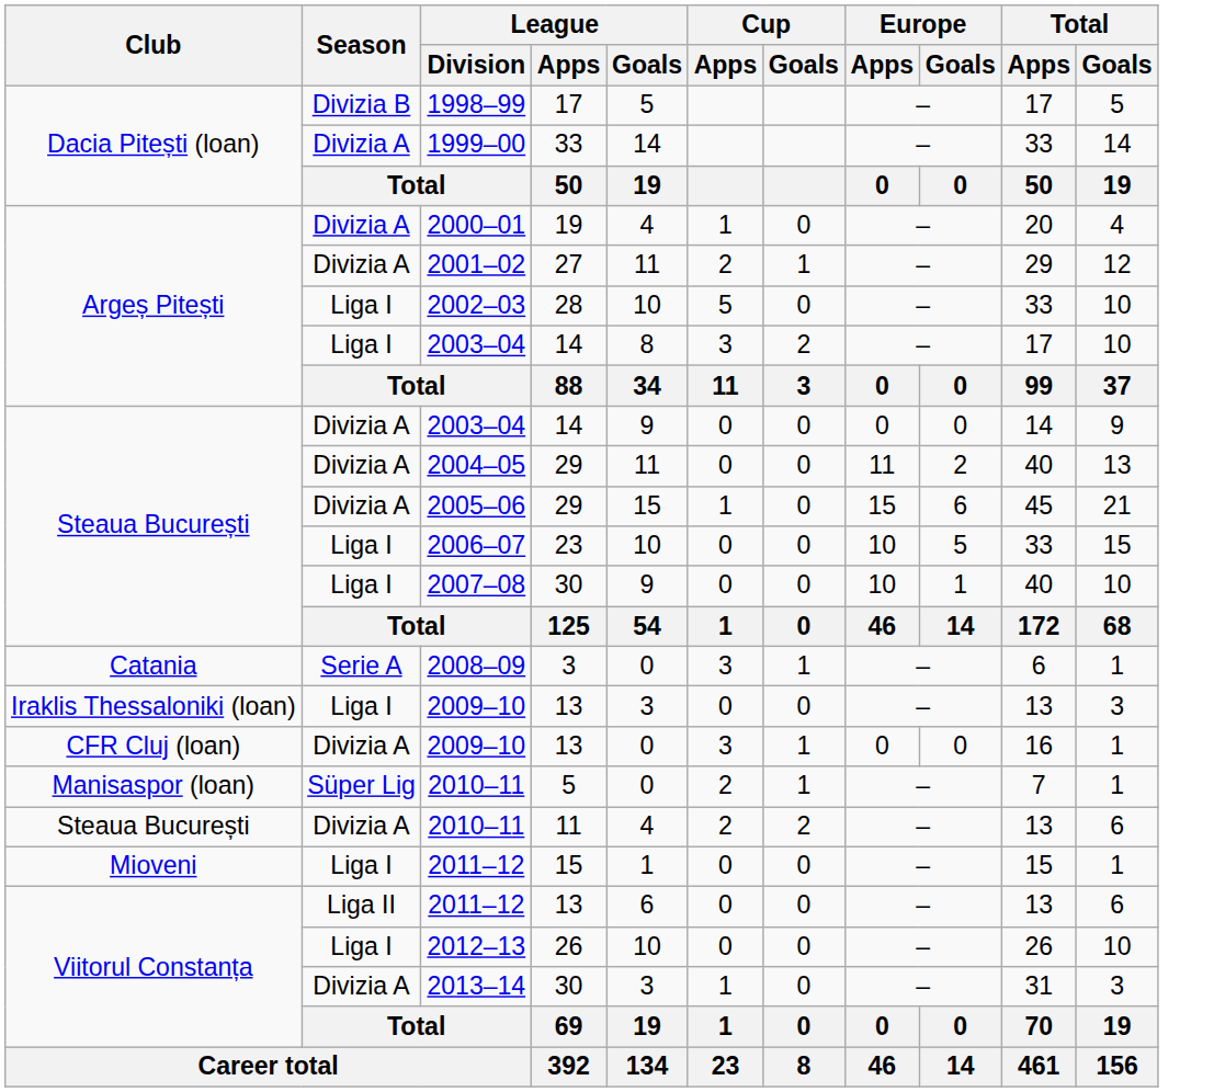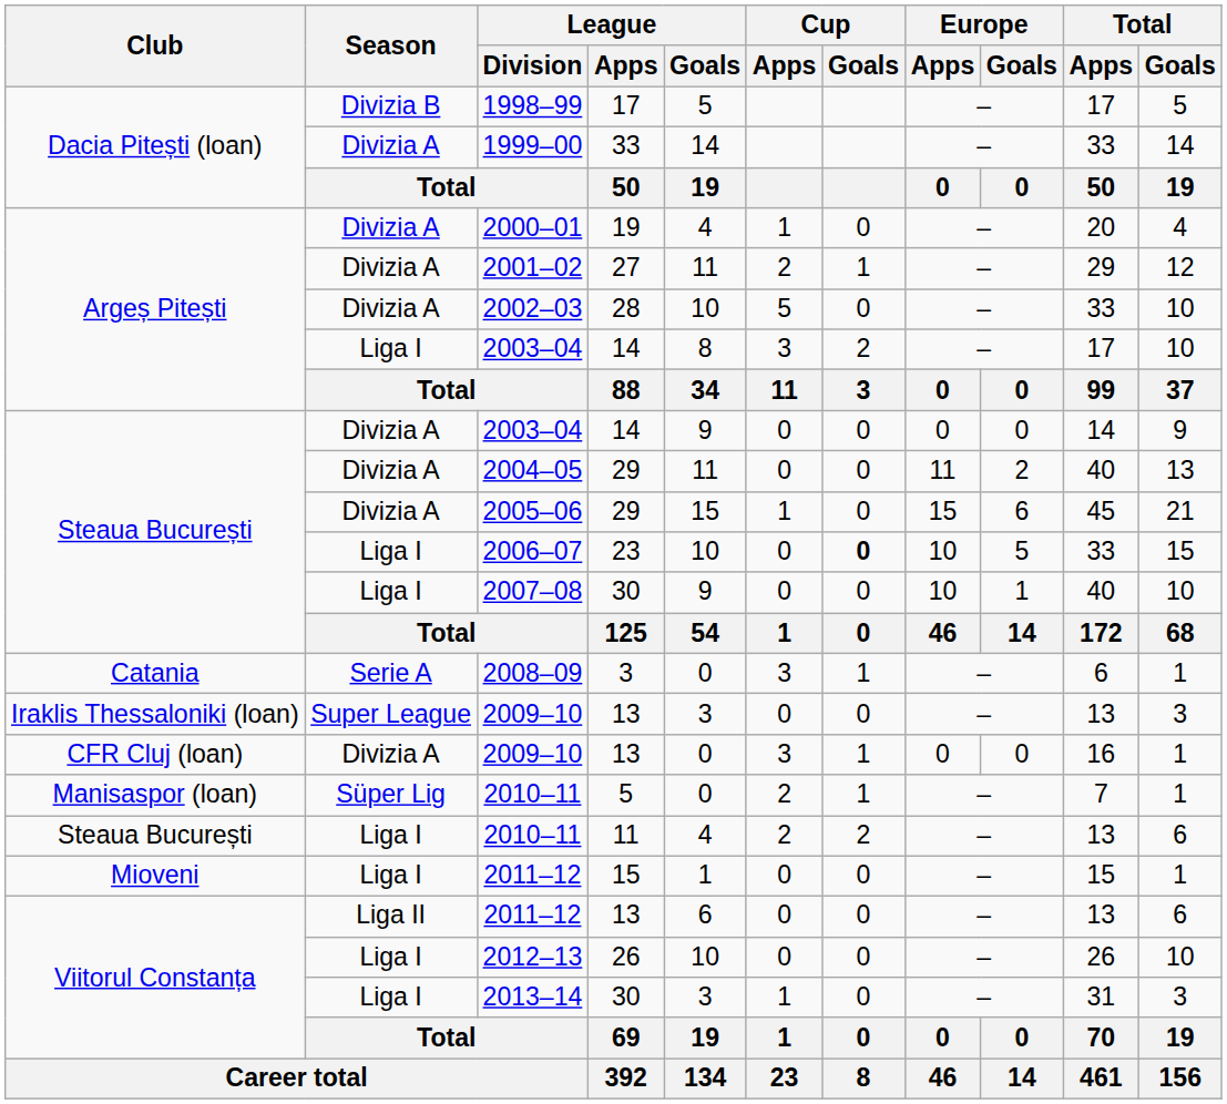 <table class="wikitable" style="text-align:center">
 <tr>
 <th rowspan="2">Club</th>
 <th rowspan="2">Season</th>
 <th colspan="3">League</th>
 <th colspan="2">Cup</th>
 <th colspan="2">Europe</th>
 <th colspan="2">Total</th>
 </tr>
 <tr>
 <th>Division</th>
 <th>Apps</th>
 <th>Goals</th>
 <th>Apps</th>
 <th>Goals</th>
 <th>Apps</th>
 <th>Goals</th>
 <th>Apps</th>
 <th>Goals</th>
 </tr>
 <tr>
 <td rowspan="3"><a href='#'>Dacia Pitești</a> (loan)</td>
 <td><a href='#'>Divizia B</a></td>
 <td><a href='#'>1998–99</a></td>
 <td>17</td>
 <td>5</td>
 <td></td>
 <td></td>
 <td colspan="2">–</td>
 <td>17</td>
 <td>5</td>
 </tr>
 <tr>
 <td><a href='#'>Divizia A</a></td>
 <td><a href='#'>1999–00</a></td>
 <td>33</td>
 <td>14</td>
 <td></td>
 <td></td>
 <td colspan="2">–</td>
 <td>33</td>
 <td>14</td>
 </tr>
 <tr>
 <th colspan="2">Total</th>
 <th>50</th>
 <th>19</th>
 <th></th>
 <th></th>
 <th>0</th>
 <th>0</th>
 <th>50</th>
 <th>19</th>
 </tr>
 <tr>
 <td rowspan="5"><a href='#'>Argeș Pitești</a></td>
 <td><a href='#'>Divizia A</a></td>
 <td><a href='#'>2000–01</a></td>
 <td>19</td>
 <td>4</td>
 <td>1</td>
 <td>0</td>
 <td colspan="2">–</td>
 <td>20</td>
 <td>4</td>
 </tr>
 <tr>
 <td>Divizia A</td>
 <td><a href='#'>2001–02</a></td>
 <td>27</td>
 <td>11</td>
 <td>2</td>
 <td>1</td>
 <td colspan="2">–</td>
 <td>29</td>
 <td>12</td>
 </tr>
 <tr>
-<td>Liga I</td>
+<td>Divizia A</td>
 <td><a href='#'>2002–03</a></td>
 <td>28</td>
 <td>10</td>
 <td>5</td>
 <td>0</td>
 <td colspan="2">–</td>
 <td>33</td>
 <td>10</td>
 </tr>
 <tr>
 <td>Liga I</td>
 <td><a href='#'>2003–04</a></td>
 <td>14</td>
 <td>8</td>
 <td>3</td>
 <td>2</td>
 <td colspan="2">–</td>
 <td>17</td>
 <td>10</td>
 </tr>
 <tr>
 <th colspan="2">Total</th>
 <th>88</th>
 <th>34</th>
 <th>11</th>
 <th>3</th>
 <th>0</th>
 <th>0</th>
 <th>99</th>
 <th>37</th>
 </tr>
 <tr>
 <td rowspan="6"><a href='#'>Steaua București</a></td>
 <td>Divizia A</td>
 <td><a href='#'>2003–04</a></td>
 <td>14</td>
 <td>9</td>
 <td>0</td>
 <td>0</td>
 <td>0</td>
 <td>0</td>
 <td>14</td>
 <td>9</td>
 </tr>
 <tr>
 <td>Divizia A</td>
 <td><a href='#'>2004–05</a></td>
 <td>29</td>
 <td>11</td>
 <td>0</td>
 <td>0</td>
 <td>11</td>
 <td>2</td>
 <td>40</td>
 <td>13</td>
 </tr>
 <tr>
 <td>Divizia A</td>
 <td><a href='#'>2005–06</a></td>
 <td>29</td>
 <td>15</td>
 <td>1</td>
 <td>0</td>
 <td>15</td>
 <td>6</td>
 <td>45</td>
 <td>21</td>
 </tr>
 <tr>
 <td>Liga I</td>
 <td><a href='#'>2006–07</a></td>
 <td>23</td>
 <td>10</td>
 <td>0</td>
-<td>0</td>
+<td><strong>0</strong></td>
 <td>10</td>
 <td>5</td>
 <td>33</td>
 <td>15</td>
 </tr>
 <tr>
 <td>Liga I</td>
 <td><a href='#'>2007–08</a></td>
 <td>30</td>
 <td>9</td>
 <td>0</td>
 <td>0</td>
 <td>10</td>
 <td>1</td>
 <td>40</td>
 <td>10</td>
 </tr>
 <tr>
 <th colspan="2">Total</th>
 <th>125</th>
 <th>54</th>
 <th>1</th>
 <th>0</th>
 <th>46</th>
 <th>14</th>
 <th>172</th>
 <th>68</th>
 </tr>
 <tr>
 <td><a href='#'>Catania</a></td>
 <td><a href='#'>Serie A</a></td>
 <td><a href='#'>2008–09</a></td>
 <td>3</td>
 <td>0</td>
 <td>3</td>
 <td>1</td>
 <td colspan="2">–</td>
 <td>6</td>
 <td>1</td>
 </tr>
 <tr>
 <td><a href='#'>Iraklis Thessaloniki</a> (loan)</td>
-<td>Liga I</td>
+<td><a href='#'>Super League</a></td>
 <td><a href='#'>2009–10</a></td>
 <td>13</td>
 <td>3</td>
 <td>0</td>
 <td>0</td>
 <td colspan="2">–</td>
 <td>13</td>
 <td>3</td>
 </tr>
 <tr>
 <td><a href='#'>CFR Cluj</a> (loan)</td>
 <td>Divizia A</td>
 <td><a href='#'>2009–10</a></td>
 <td>13</td>
 <td>0</td>
 <td>3</td>
 <td>1</td>
 <td>0</td>
 <td>0</td>
 <td>16</td>
 <td>1</td>
 </tr>
 <tr>
 <td><a href='#'>Manisaspor</a> (loan)</td>
 <td><a href='#'>Süper Lig</a></td>
 <td><a href='#'>2010–11</a></td>
 <td>5</td>
 <td>0</td>
 <td>2</td>
 <td>1</td>
 <td colspan="2">–</td>
 <td>7</td>
 <td>1</td>
 </tr>
 <tr>
 <td>Steaua București</td>
-<td>Divizia A</td>
+<td>Liga I</td>
 <td><a href='#'>2010–11</a></td>
 <td>11</td>
 <td>4</td>
 <td>2</td>
 <td>2</td>
 <td colspan="2">–</td>
 <td>13</td>
 <td>6</td>
 </tr>
 <tr>
 <td><a href='#'>Mioveni</a></td>
 <td>Liga I</td>
 <td><a href='#'>2011–12</a></td>
 <td>15</td>
 <td>1</td>
 <td>0</td>
 <td>0</td>
 <td colspan="2">–</td>
 <td>15</td>
 <td>1</td>
 </tr>
 <tr>
 <td rowspan="4"><a href='#'>Viitorul Constanța</a></td>
 <td>Liga II</td>
 <td><a href='#'>2011–12</a></td>
 <td>13</td>
 <td>6</td>
 <td>0</td>
 <td>0</td>
 <td colspan="2">–</td>
 <td>13</td>
 <td>6</td>
 </tr>
 <tr>
 <td>Liga I</td>
 <td><a href='#'>2012–13</a></td>
 <td>26</td>
 <td>10</td>
 <td>0</td>
 <td>0</td>
 <td colspan="2">–</td>
 <td>26</td>
 <td>10</td>
 </tr>
 <tr>
-<td>Divizia A</td>
+<td>Liga I</td>
 <td><a href='#'>2013–14</a></td>
 <td>30</td>
 <td>3</td>
 <td>1</td>
 <td>0</td>
 <td colspan="2">–</td>
 <td>31</td>
 <td>3</td>
 </tr>
 <tr>
 <th colspan="2">Total</th>
 <th>69</th>
 <th>19</th>
 <th>1</th>
 <th>0</th>
 <th>0</th>
 <th>0</th>
 <th>70</th>
 <th>19</th>
 </tr>
 <tr>
 <th colspan="3">Career total</th>
 <th>392</th>
 <th>134</th>
 <th>23</th>
 <th>8</th>
 <th>46</th>
 <th>14</th>
 <th>461</th>
 <th>156</th>
 </tr>
 </table>
